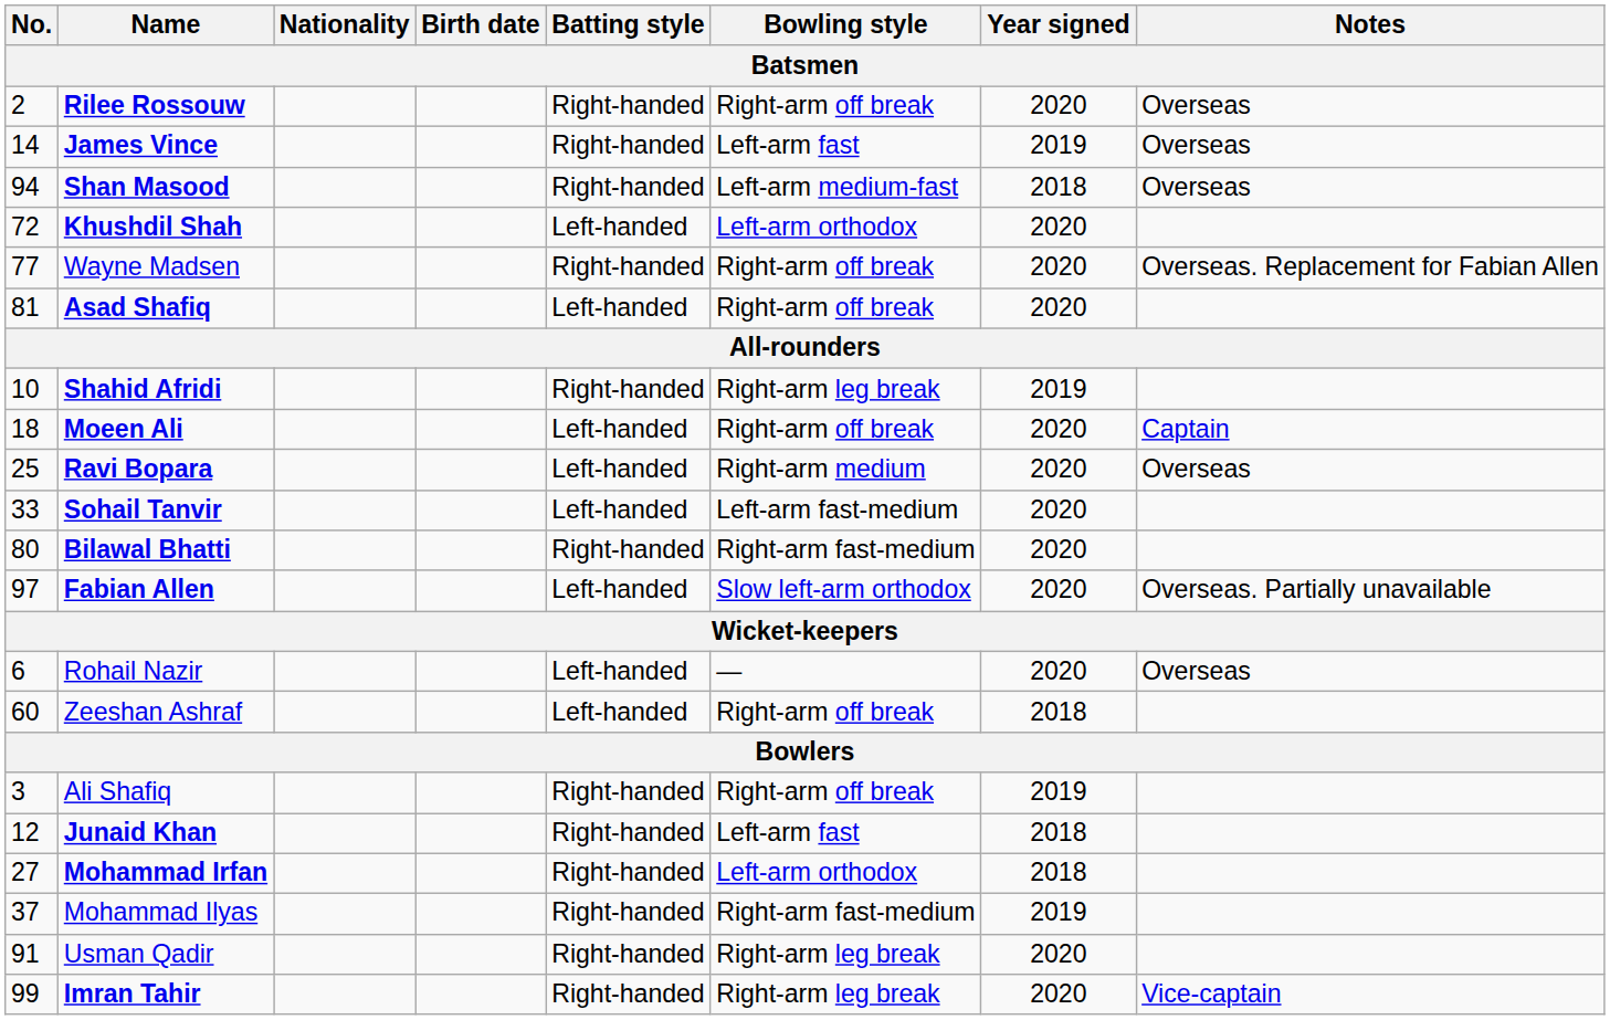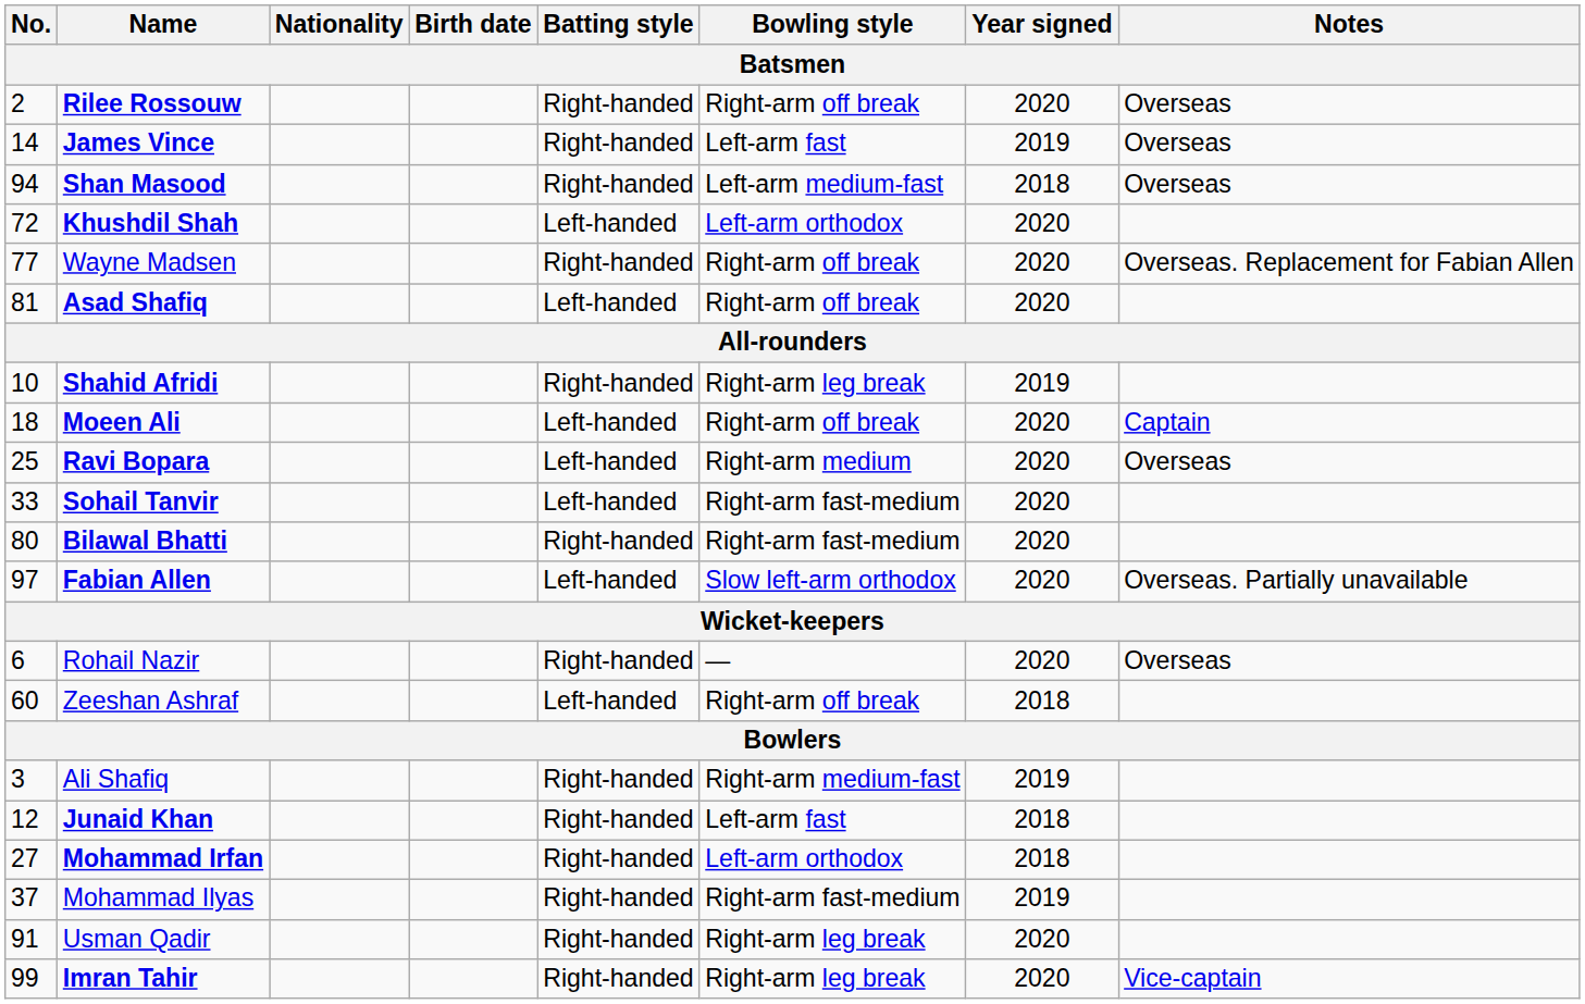 <table class="wikitable">
 <tr>
 <th>No.</th>
 <th>Name</th>
 <th>Nationality</th>
 <th>Birth date</th>
 <th>Batting style</th>
 <th>Bowling style</th>
 <th>Year signed</th>
 <th>Notes</th>
 </tr>
 <tr>
 <th colspan="8">Batsmen</th>
 </tr>
 <tr>
 <td>2</td>
 <td><strong><a href='#'>Rilee Rossouw</a></strong></td>
 <td></td>
 <td></td>
 <td>Right-handed</td>
 <td>Right-arm <a href='#'>off break</a></td>
 <td style="text-align:center;">2020</td>
 <td>Overseas</td>
 </tr>
 <tr>
 <td>14</td>
 <td><strong><a href='#'>James Vince</a></strong></td>
 <td></td>
 <td></td>
 <td>Right-handed</td>
 <td>Left-arm <a href='#'>fast</a></td>
 <td style="text-align:center;">2019</td>
 <td>Overseas</td>
 </tr>
 <tr>
 <td>94</td>
 <td><strong><a href='#'>Shan Masood</a></strong></td>
 <td></td>
 <td></td>
 <td>Right-handed</td>
 <td>Left-arm <a href='#'>medium-fast</a></td>
 <td style="text-align:center;">2018</td>
 <td>Overseas</td>
 </tr>
 <tr>
 <td>72</td>
 <td><strong><a href='#'>Khushdil Shah</a></strong></td>
 <td></td>
 <td></td>
 <td>Left-handed</td>
 <td><a href='#'>Left-arm orthodox</a></td>
 <td style="text-align:center;">2020</td>
 <td></td>
 </tr>
 <tr>
 <td>77</td>
 <td><a href='#'>Wayne Madsen</a></td>
 <td></td>
 <td></td>
 <td>Right-handed</td>
 <td>Right-arm <a href='#'>off break</a></td>
 <td style="text-align:center;">2020</td>
 <td>Overseas. Replacement for Fabian Allen</td>
 </tr>
 <tr>
 <td>81</td>
 <td><strong><a href='#'>Asad Shafiq</a></strong></td>
 <td></td>
 <td></td>
 <td>Left-handed</td>
 <td>Right-arm <a href='#'>off break</a></td>
 <td style="text-align:center;">2020</td>
 <td></td>
 </tr>
 <tr>
 <th colspan="8">All-rounders</th>
 </tr>
 <tr>
 <td>10</td>
 <td><strong><a href='#'>Shahid Afridi</a></strong></td>
 <td></td>
 <td></td>
 <td>Right-handed</td>
 <td>Right-arm <a href='#'>leg break</a></td>
 <td style="text-align:center;">2019</td>
 <td></td>
 </tr>
 <tr>
 <td>18</td>
 <td><strong><a href='#'>Moeen Ali</a></strong></td>
 <td></td>
 <td></td>
 <td>Left-handed</td>
 <td>Right-arm <a href='#'>off break</a></td>
 <td style="text-align:center;">2020</td>
 <td><a href='#'>Captain</a></td>
 </tr>
 <tr>
 <td>25</td>
 <td><strong><a href='#'>Ravi Bopara</a></strong></td>
 <td></td>
 <td></td>
 <td>Left-handed</td>
 <td>Right-arm <a href='#'>medium</a></td>
 <td style="text-align:center;">2020</td>
 <td>Overseas</td>
 </tr>
 <tr>
 <td>33</td>
 <td><strong><a href='#'>Sohail Tanvir</a></strong></td>
 <td></td>
 <td></td>
 <td>Left-handed</td>
-<td>Left-arm fast-medium</td>
+<td>Right-arm fast-medium</td>
 <td style="text-align:center;">2020</td>
 <td></td>
 </tr>
 <tr>
 <td>80</td>
 <td><strong><a href='#'>Bilawal Bhatti</a></strong></td>
 <td></td>
 <td></td>
 <td>Right-handed</td>
 <td>Right-arm fast-medium</td>
 <td style="text-align:center;">2020</td>
 <td></td>
 </tr>
 <tr>
 <td>97</td>
 <td><strong><a href='#'>Fabian Allen</a></strong></td>
 <td></td>
 <td></td>
 <td>Left-handed</td>
 <td><a href='#'>Slow left-arm orthodox</a></td>
 <td style="text-align:center;">2020</td>
 <td>Overseas. Partially unavailable</td>
 </tr>
 <tr>
 <th colspan="8">Wicket-keepers</th>
 </tr>
 <tr>
 <td>6</td>
 <td><a href='#'>Rohail Nazir</a></td>
 <td></td>
 <td></td>
-<td>Left-handed</td>
+<td>Right-handed</td>
 <td>—</td>
 <td style="text-align:center;">2020</td>
 <td>Overseas</td>
 </tr>
 <tr>
 <td>60</td>
 <td><a href='#'>Zeeshan Ashraf</a></td>
 <td></td>
 <td></td>
 <td>Left-handed</td>
 <td>Right-arm <a href='#'>off break</a></td>
 <td style="text-align:center;">2018</td>
 <td></td>
 </tr>
 <tr>
 <th colspan="8">Bowlers</th>
 </tr>
 <tr>
 <td>3</td>
 <td><a href='#'>Ali Shafiq</a></td>
 <td></td>
 <td></td>
 <td>Right-handed</td>
-<td>Right-arm <a href='#'>off break</a></td>
+<td>Right-arm <a href='#'>medium-fast</a></td>
 <td style="text-align:center;">2019</td>
 <td></td>
 </tr>
 <tr>
 <td>12</td>
 <td><strong><a href='#'>Junaid Khan</a></strong></td>
 <td></td>
 <td></td>
 <td>Right-handed</td>
 <td>Left-arm <a href='#'>fast</a></td>
 <td style="text-align:center;">2018</td>
 <td></td>
 </tr>
 <tr>
 <td>27</td>
 <td><strong><a href='#'>Mohammad Irfan</a></strong></td>
 <td></td>
 <td></td>
 <td>Right-handed</td>
 <td><a href='#'>Left-arm orthodox</a></td>
 <td style="text-align:center;">2018</td>
 <td></td>
 </tr>
 <tr>
 <td>37</td>
 <td><a href='#'>Mohammad Ilyas</a></td>
 <td></td>
 <td></td>
 <td>Right-handed</td>
 <td>Right-arm fast-medium</td>
 <td style="text-align:center;">2019</td>
 <td></td>
 </tr>
 <tr>
 <td>91</td>
 <td><a href='#'>Usman Qadir</a></td>
 <td></td>
 <td></td>
 <td>Right-handed</td>
 <td>Right-arm <a href='#'>leg break</a></td>
 <td style="text-align:center;">2020</td>
 <td></td>
 </tr>
 <tr>
 <td>99</td>
 <td><strong><a href='#'>Imran Tahir</a></strong></td>
 <td></td>
 <td></td>
 <td>Right-handed</td>
 <td>Right-arm <a href='#'>leg break</a></td>
 <td style="text-align:center;">2020</td>
 <td><a href='#'>Vice-captain</a></td>
 </tr>
 </table>
